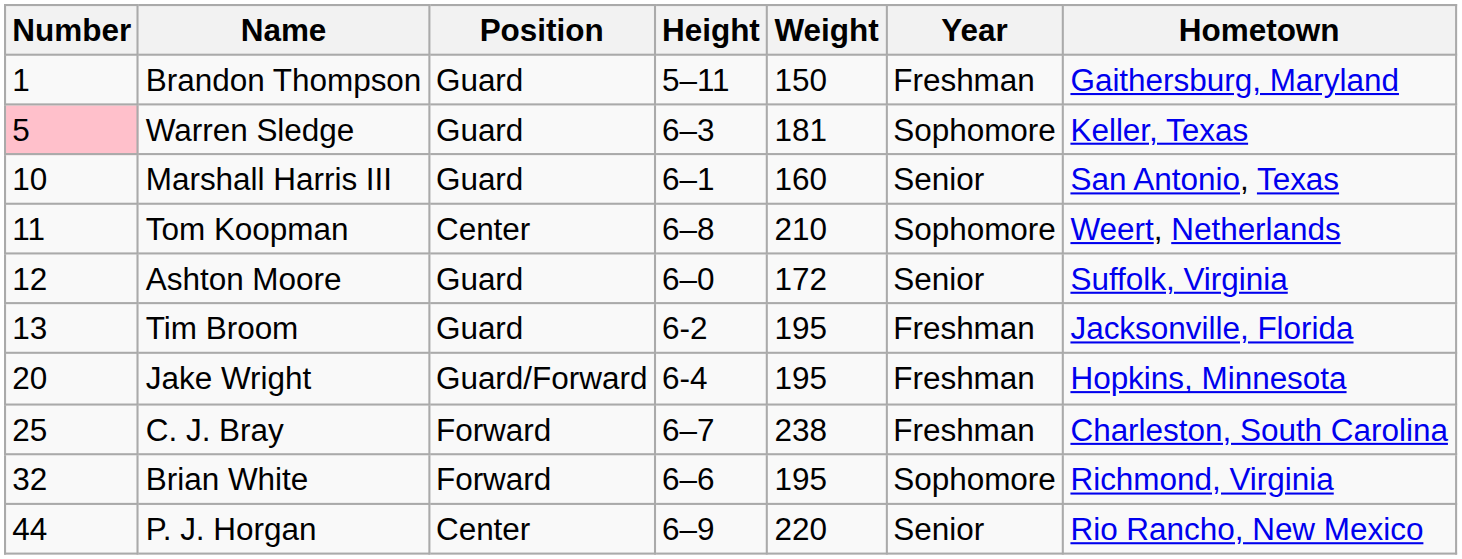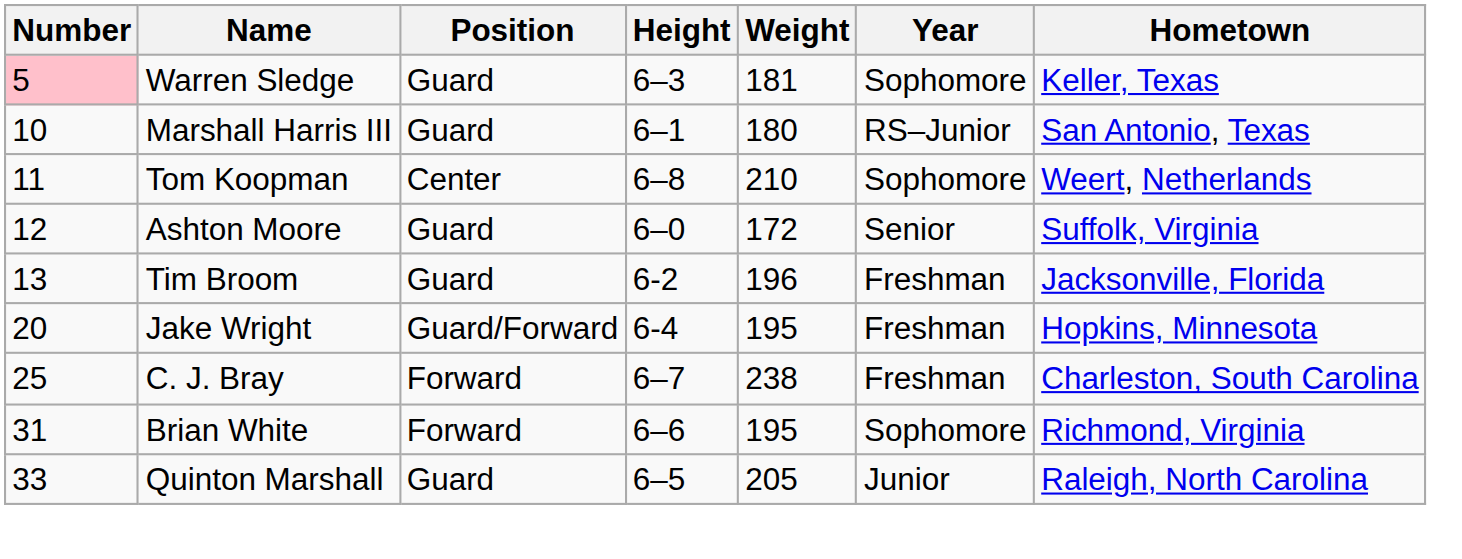 <table class="wikitable sortable" style="font-size: 95%;">
 <tr>
 <th>Number</th>
 <th>Name</th>
 <th>Position</th>
 <th>Height</th>
 <th>Weight</th>
 <th>Year</th>
 <th>Hometown</th>
-</tr>
-<tr>
-<td>1</td>
-<td>Brandon Thompson</td>
-<td>Guard</td>
-<td>5–11</td>
-<td>150</td>
-<td>Freshman</td>
-<td><a href='#'>Gaithersburg, Maryland</a></td>
 </tr>
 <tr>
 <td style="background: pink;">5</td>
 <td>Warren Sledge</td>
 <td>Guard</td>
 <td>6–3</td>
 <td>181</td>
 <td>Sophomore</td>
 <td><a href='#'>Keller, Texas</a></td>
 </tr>
 <tr>
 <td>10</td>
 <td>Marshall Harris III</td>
 <td>Guard</td>
 <td>6–1</td>
-<td>160</td>
-<td>Senior</td>
+<td>180</td>
+<td>RS–Junior</td>
 <td><a href='#'>San Antonio</a>, <a href='#'>Texas</a></td>
 </tr>
 <tr>
 <td>11</td>
 <td>Tom Koopman</td>
 <td>Center</td>
 <td>6–8</td>
 <td>210</td>
 <td>Sophomore</td>
 <td><a href='#'>Weert</a>, <a href='#'>Netherlands</a></td>
 </tr>
 <tr>
 <td>12</td>
 <td>Ashton Moore</td>
 <td>Guard</td>
 <td>6–0</td>
 <td>172</td>
 <td>Senior</td>
 <td><a href='#'>Suffolk, Virginia</a></td>
 </tr>
 <tr>
 <td>13</td>
 <td>Tim Broom</td>
 <td>Guard</td>
 <td>6-2</td>
-<td>195</td>
+<td>196</td>
 <td>Freshman</td>
 <td><a href='#'>Jacksonville, Florida</a></td>
 </tr>
 <tr>
 <td>20</td>
 <td>Jake Wright</td>
 <td>Guard/Forward</td>
 <td>6-4</td>
 <td>195</td>
 <td>Freshman</td>
 <td><a href='#'>Hopkins, Minnesota</a></td>
 </tr>
 <tr>
 <td>25</td>
 <td>C. J. Bray</td>
 <td>Forward</td>
 <td>6–7</td>
 <td>238</td>
 <td>Freshman</td>
 <td><a href='#'>Charleston, South Carolina</a></td>
 </tr>
 <tr>
-<td>32</td>
+<td>31</td>
 <td>Brian White</td>
 <td>Forward</td>
 <td>6–6</td>
 <td>195</td>
 <td>Sophomore</td>
 <td><a href='#'>Richmond, Virginia</a></td>
 </tr>
 <tr>
-<td>44</td>
-<td>P. J. Horgan</td>
-<td>Center</td>
-<td>6–9</td>
-<td>220</td>
-<td>Senior</td>
-<td><a href='#'>Rio Rancho, New Mexico</a></td>
+<td>33</td>
+<td>Quinton Marshall</td>
+<td>Guard</td>
+<td>6–5</td>
+<td>205</td>
+<td>Junior</td>
+<td><a href='#'>Raleigh, North Carolina</a></td>
 </tr>
 </table>
